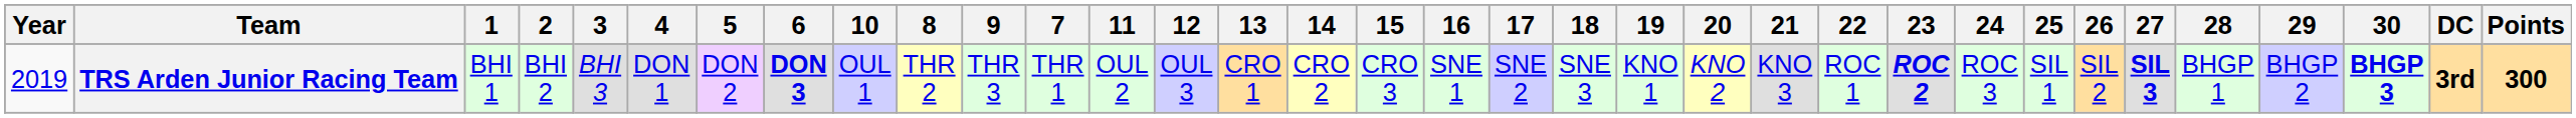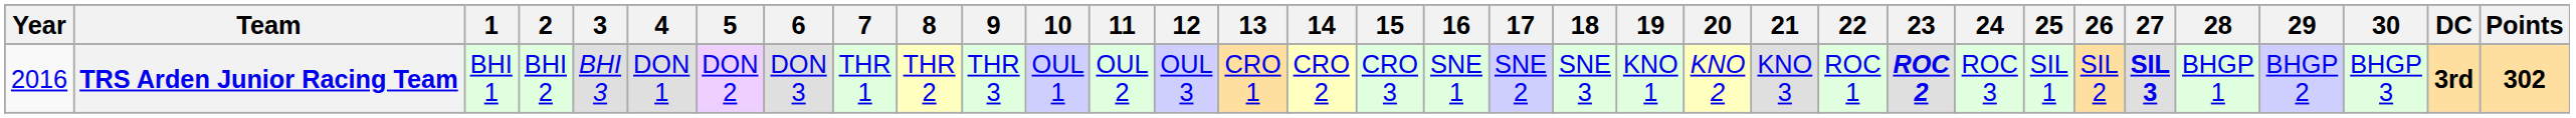 <table class="wikitable" style="text-align:center; font-size:85%">
 <tr>
 <th>Year</th>
 <th>Team</th>
 <th>1</th>
 <th>2</th>
 <th>3</th>
 <th>4</th>
 <th>5</th>
 <th>6</th>
-<th>10</th>
+<th>7</th>
 <th>8</th>
 <th>9</th>
-<th>7</th>
+<th>10</th>
 <th>11</th>
 <th>12</th>
 <th>13</th>
 <th>14</th>
 <th>15</th>
 <th>16</th>
 <th>17</th>
 <th>18</th>
 <th>19</th>
 <th>20</th>
 <th>21</th>
 <th>22</th>
 <th>23</th>
 <th>24</th>
 <th>25</th>
 <th>26</th>
 <th>27</th>
 <th>28</th>
 <th>29</th>
 <th>30</th>
 <th>DC</th>
 <th>Points</th>
 </tr>
 <tr>
-<td><a href='#'>2019</a></td>
+<td><a href='#'>2016</a></td>
 <th nowrap><a href='#'>TRS Arden Junior Racing Team</a></th>
 <td style="background:#DFFFDF;"><a href='#'>BHI<br>1</a><br></td>
 <td style="background:#DFFFDF;"><a href='#'>BHI<br>2</a><br></td>
 <td style="background:#DFDFDF;"><em><a href='#'>BHI<br>3</a></em><br></td>
 <td style="background:#DFDFDF;"><a href='#'>DON<br>1</a><br></td>
 <td style="background:#EFCFFF;"><a href='#'>DON<br>2</a><br></td>
-<td style="background:#DFDFDF;"><strong><a href='#'>DON<br>3</a><br></strong></td>
-<td style="background:#CFCFFF;"><a href='#'>OUL<br>1</a><br></td>
+<td style="background:#DFDFDF;"><a href='#'>DON<br>3</a><br></td>
+<td style="background:#DFFFDF;"><a href='#'>THR<br>1</a><br></td>
 <td style="background:#FFFFBF;"><a href='#'>THR<br>2</a><br></td>
 <td style="background:#DFFFDF;"><a href='#'>THR<br>3</a><br></td>
-<td style="background:#DFFFDF;"><a href='#'>THR<br>1</a><br></td>
+<td style="background:#CFCFFF;"><a href='#'>OUL<br>1</a><br></td>
 <td style="background:#DFFFDF;"><a href='#'>OUL<br>2</a><br></td>
 <td style="background:#CFCFFF;"><a href='#'>OUL<br>3</a><br></td>
 <td style="background:#FFDF9F;"><a href='#'>CRO<br>1</a><br></td>
 <td style="background:#FFFFBF;"><a href='#'>CRO<br>2</a><br></td>
 <td style="background:#DFFFDF;"><a href='#'>CRO<br>3</a><br></td>
 <td style="background:#DFFFDF;"><a href='#'>SNE<br>1</a><br></td>
 <td style="background:#CFCFFF;"><a href='#'>SNE<br>2</a><br></td>
 <td style="background:#DFFFDF;"><a href='#'>SNE<br>3</a><br></td>
 <td style="background:#DFFFDF;"><a href='#'>KNO<br>1</a><br></td>
 <td style="background:#FFFFBF;"><em><a href='#'>KNO<br>2</a></em><br></td>
 <td style="background:#DFDFDF;"><a href='#'>KNO<br>3</a><br></td>
 <td style="background:#DFFFDF;"><a href='#'>ROC<br>1</a><br></td>
 <td style="background:#DFDFDF;"><strong><em><a href='#'>ROC<br>2</a></em><br></strong></td>
 <td style="background:#DFFFDF;"><a href='#'>ROC<br>3</a><br></td>
 <td style="background:#DFFFDF;"><a href='#'>SIL<br>1</a><br></td>
 <td style="background:#FFDF9F;"><a href='#'>SIL<br>2</a><br></td>
 <td style="background:#DFDFDF;"><strong><a href='#'>SIL<br>3</a></strong><br></td>
 <td style="background:#DFFFDF;"><a href='#'>BHGP<br>1</a><br></td>
 <td style="background:#CFCFFF;"><a href='#'>BHGP<br>2</a><br></td>
-<td style="background:#DFFFDF;"><strong><a href='#'>BHGP<br>3</a><br></strong></td>
+<td style="background:#DFFFDF;"><a href='#'>BHGP<br>3</a><br></td>
 <th style="background:#FFDF9F;">3rd</th>
-<th style="background:#FFDF9F;">300</th>
+<th style="background:#FFDF9F;">302</th>
 </tr>
 </table>
